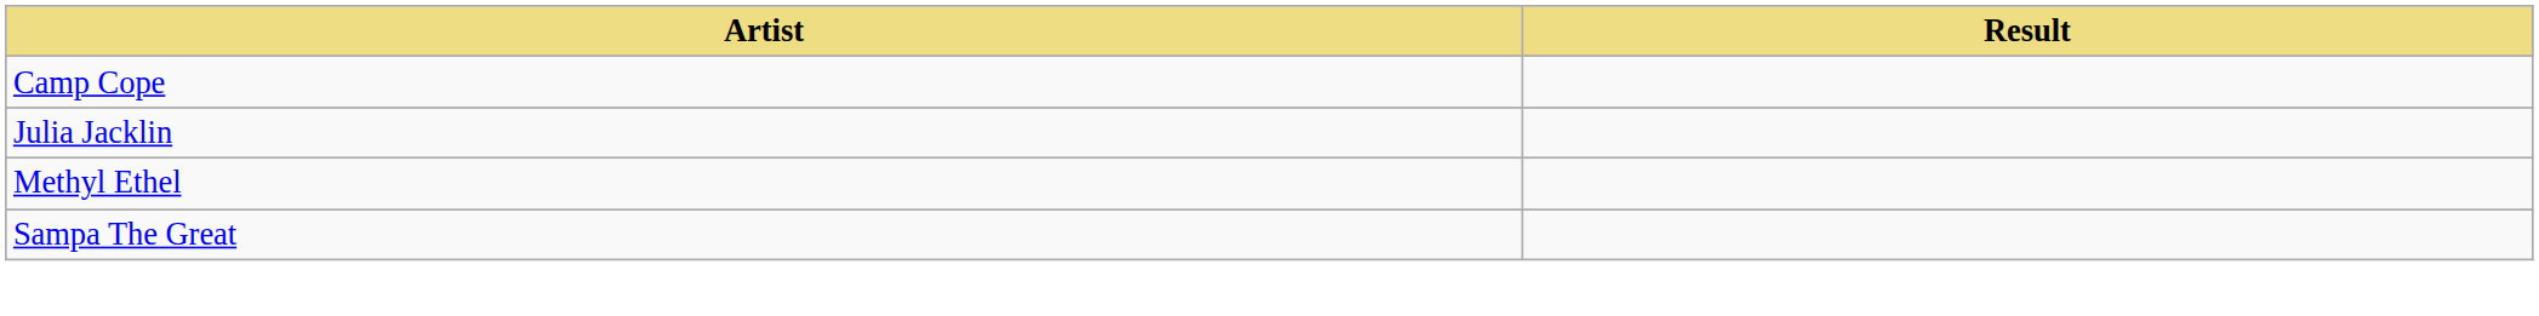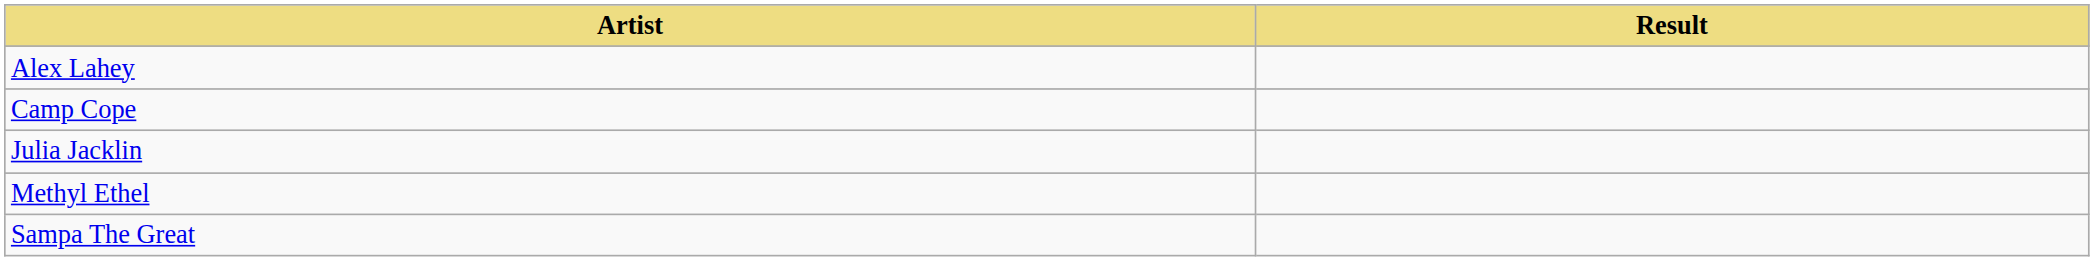 <table class="wikitable" width=100%>
 <tr>
 <th style="width:15%;background:#EEDD82;">Artist</th>
 <th style="width:10%;background:#EEDD82;">Result</th>
+</tr>
+<tr>
+<td><a href='#'>Alex Lahey</a></td>
+<td></td>
 </tr>
 <tr>
 <td><a href='#'>Camp Cope</a></td>
 <td></td>
 </tr>
 <tr>
 <td><a href='#'>Julia Jacklin</a></td>
 <td></td>
 </tr>
 <tr>
 <td><a href='#'>Methyl Ethel</a></td>
 <td></td>
 </tr>
 <tr>
 <td><a href='#'>Sampa The Great</a></td>
 <td></td>
 </tr>
 </table>
